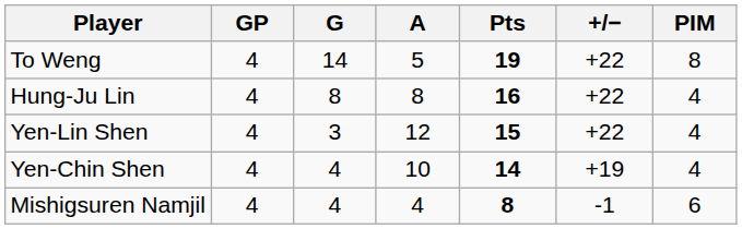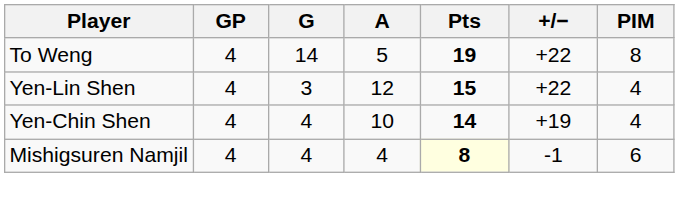 <table class="wikitable sortable" style="text-align:center;">
 <tr>
 <th>Player</th>
 <th style="width:50px;">GP</th>
 <th style="width:50px;">G</th>
 <th style="width:50px;">A</th>
 <th style="width:60px;">Pts</th>
 <th style="width:60px;">+/−</th>
 <th style="width:50px;">PIM</th>
 </tr>
 <tr>
 <td style="text-align:left;"> To Weng</td>
 <td>4</td>
 <td>14</td>
 <td>5</td>
 <td><strong>19</strong></td>
 <td>+22</td>
 <td>8</td>
-</tr>
-<tr>
-<td style="text-align:left;"> Hung-Ju Lin</td>
-<td>4</td>
-<td>8</td>
-<td>8</td>
-<td><strong>16</strong></td>
-<td>+22</td>
-<td>4</td>
 </tr>
 <tr>
 <td style="text-align:left;"> Yen-Lin Shen</td>
 <td>4</td>
 <td>3</td>
 <td>12</td>
 <td><strong>15</strong></td>
 <td>+22</td>
 <td>4</td>
 </tr>
 <tr>
 <td style="text-align:left;"> Yen-Chin Shen</td>
 <td>4</td>
 <td>4</td>
 <td>10</td>
 <td><strong>14</strong></td>
 <td>+19</td>
 <td>4</td>
 </tr>
 <tr>
 <td style="text-align:left;"> Mishigsuren Namjil</td>
 <td>4</td>
 <td>4</td>
 <td>4</td>
-<td><strong>8</strong></td>
+<td style="background: lightyellow;"><strong>8</strong></td>
 <td>-1</td>
 <td>6</td>
 </tr>
 </table>
